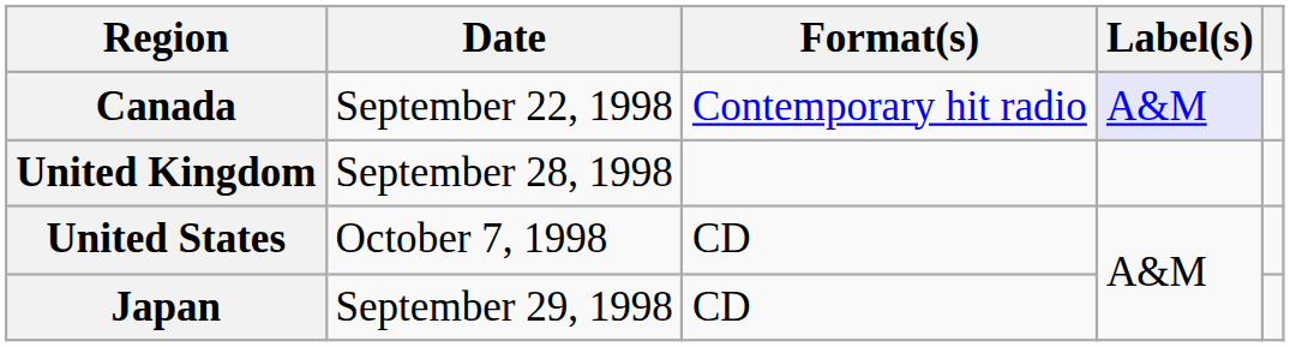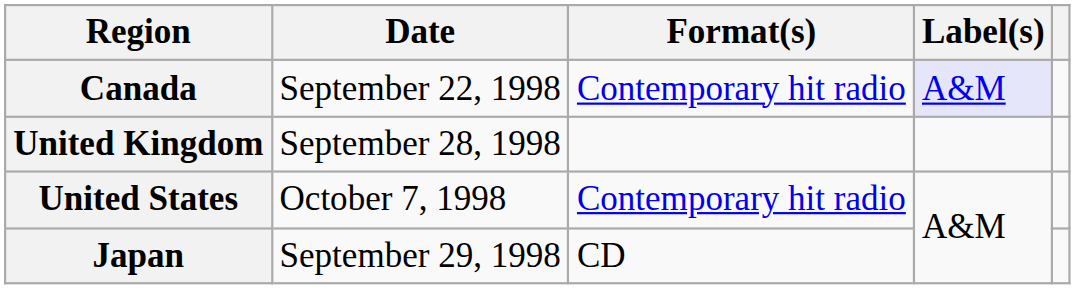 <table class="wikitable plainrowheaders">
 <tr>
 <th scope="col">Region</th>
 <th scope="col">Date</th>
 <th scope="col">Format(s)</th>
 <th scope="col">Label(s)</th>
 <th scope="col"></th>
 </tr>
 <tr>
 <th scope="row">Canada</th>
 <td>September 22, 1998</td>
 <td><a href='#'>Contemporary hit radio</a></td>
 <td style="background: lavender;"><a href='#'>A&M</a></td>
 <td></td>
 </tr>
 <tr>
 <th scope="row">United Kingdom</th>
 <td>September 28, 1998</td>
 <td></td>
 <td></td>
 <td></td>
 </tr>
 <tr>
 <th scope="row">United States</th>
 <td>October 7, 1998</td>
-<td>CD</td>
+<td><a href='#'>Contemporary hit radio</a></td>
 <td rowspan="2">A&M</td>
 <td></td>
 </tr>
 <tr>
 <th scope="row">Japan</th>
 <td>September 29, 1998</td>
 <td>CD</td>
 <td></td>
 </tr>
 </table>
